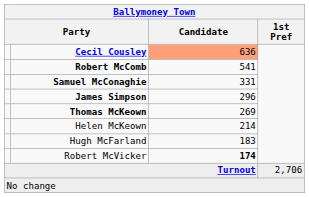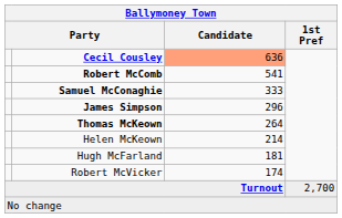 <table class="wikitable">
 <tr>
 <th colspan="4" align="center"><a href='#'>Ballymoney Town</a></th>
 </tr>
 <tr>
 <th colspan="2" align="center" width=200>Party</th>
 <th width=150>Candidate</th>
 <th width=60>1st Pref</th>
 </tr>
 <tr>
 <td></td>
 <td align="right"><strong><a href='#'>Cecil Cousley</a></strong></td>
 <td align="right" style="background: lightsalmon;">636</td>
 </tr>
 <tr>
 <td></td>
 <td align="right"><strong>Robert McComb</strong></td>
 <td align="right">541</td>
 </tr>
 <tr>
 <td></td>
 <td align="right"><strong>Samuel McConaghie</strong></td>
-<td align="right">331</td>
+<td align="right">333</td>
 </tr>
 <tr>
 <td></td>
 <td align="right"><strong>James Simpson</strong></td>
 <td align="right">296</td>
 </tr>
 <tr>
 <td></td>
 <td align="right"><strong>Thomas McKeown</strong></td>
-<td align="right">269</td>
+<td align="right">264</td>
 </tr>
 <tr>
 <td></td>
 <td align="right">Helen McKeown</td>
 <td align="right">214</td>
 </tr>
 <tr>
 <td></td>
 <td align="right">Hugh McFarland</td>
-<td align="right">183</td>
+<td align="right">181</td>
 </tr>
 <tr>
 <td></td>
 <td align="right">Robert McVicker</td>
-<td align="right"><strong>174</strong></td>
+<td align="right">174</td>
 </tr>
 <tr bgcolor="EEEEEE">
 <td colspan=3 align="right"><strong><a href='#'>Turnout</a></strong></td>
-<td align="right">2,706</td>
+<td align="right">2,700</td>
 </tr>
 <tr bgcolor="EEEEEE">
 <td colspan=4>No change</td>
 </tr>
 </table>
